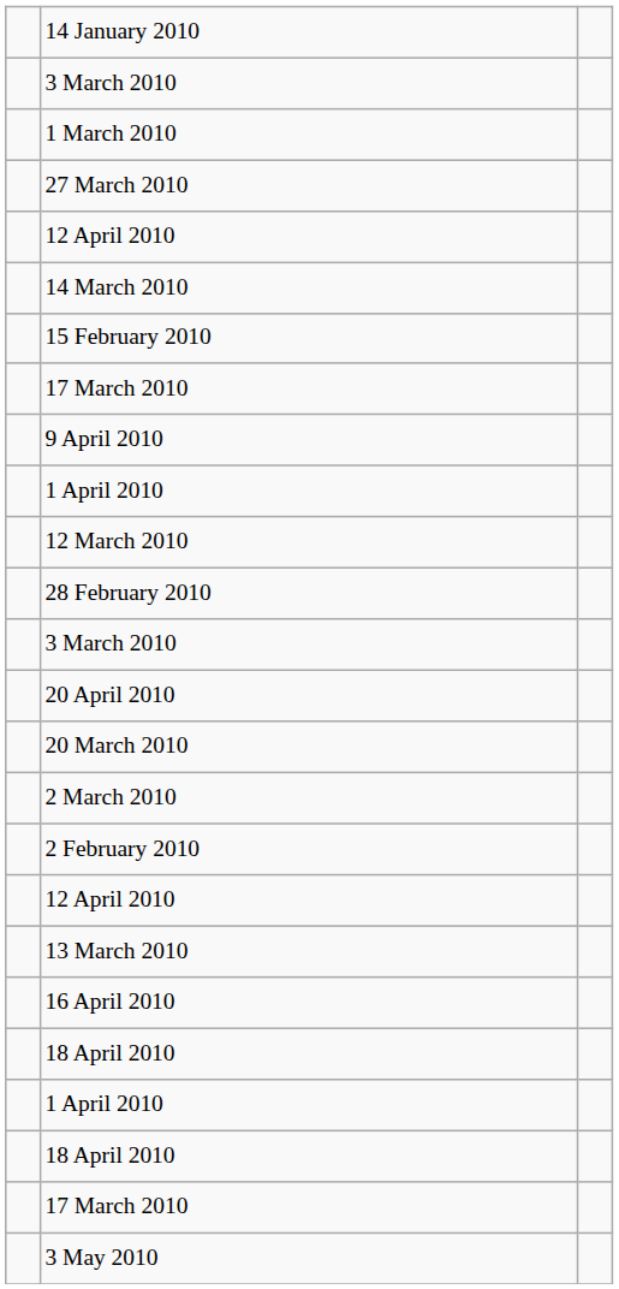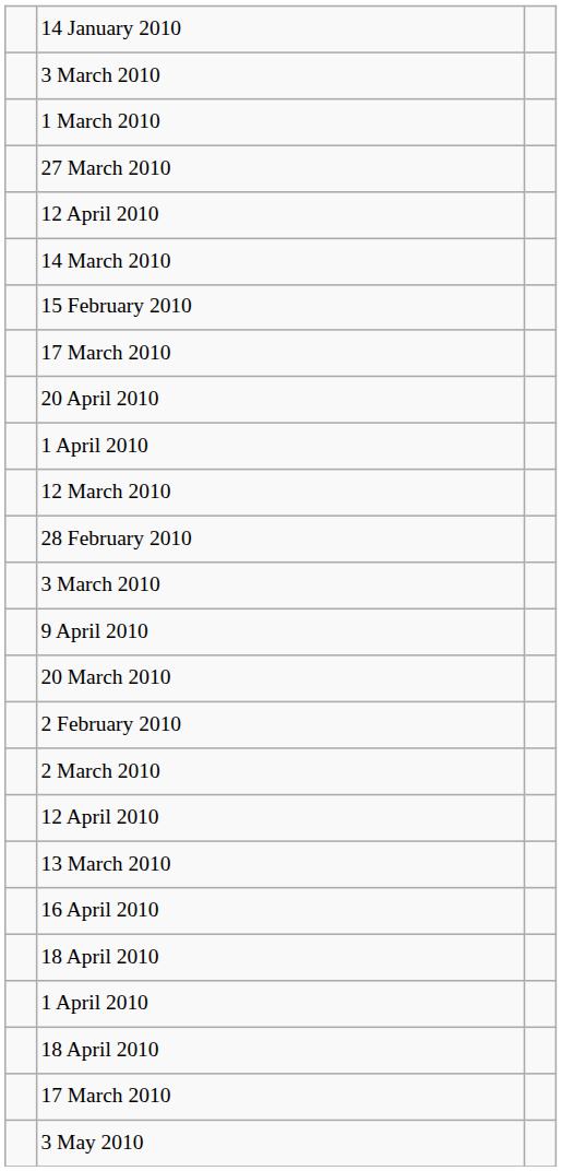 <table class="wikitable" style="font-size: 80%; float: left; width: 26em; margin-right: 1em; height: 700px">
 <tr>
 <td></td>
 <td>14 January 2010</td>
 <td></td>
 </tr>
 <tr>
 <td></td>
 <td>3 March 2010</td>
 <td></td>
 </tr>
 <tr>
 <td></td>
 <td>1 March 2010</td>
 <td></td>
 </tr>
 <tr>
 <td></td>
 <td>27 March 2010</td>
 <td></td>
 </tr>
 <tr>
 <td></td>
 <td>12 April 2010</td>
 <td></td>
 </tr>
 <tr>
 <td></td>
 <td>14 March 2010</td>
 <td></td>
 </tr>
 <tr>
 <td></td>
 <td>15 February 2010</td>
 <td></td>
 </tr>
 <tr>
 <td></td>
 <td>17 March 2010</td>
 <td></td>
 </tr>
 <tr>
 <td></td>
-<td>9 April 2010</td>
+<td>20 April 2010</td>
 <td></td>
 </tr>
 <tr>
 <td></td>
 <td>1 April 2010</td>
 <td></td>
 </tr>
 <tr>
 <td></td>
 <td>12 March 2010</td>
 <td></td>
 </tr>
 <tr>
 <td></td>
 <td>28 February 2010</td>
 <td></td>
 </tr>
 <tr>
 <td></td>
 <td>3 March 2010</td>
 <td></td>
 </tr>
 <tr>
 <td></td>
-<td>20 April 2010</td>
+<td>9 April 2010</td>
 <td></td>
 </tr>
 <tr>
 <td></td>
 <td>20 March 2010</td>
 <td></td>
 </tr>
 <tr>
 <td></td>
-<td>2 March 2010</td>
+<td>2 February 2010</td>
 <td></td>
 </tr>
 <tr>
 <td></td>
-<td>2 February 2010</td>
+<td>2 March 2010</td>
 <td></td>
 </tr>
 <tr>
 <td></td>
 <td>12 April 2010</td>
 <td></td>
 </tr>
 <tr>
 <td></td>
 <td>13 March 2010</td>
 <td></td>
 </tr>
 <tr>
 <td></td>
 <td>16 April 2010</td>
 <td></td>
 </tr>
 <tr>
 <td></td>
 <td>18 April 2010</td>
 <td></td>
 </tr>
 <tr>
 <td></td>
 <td>1 April 2010</td>
 <td></td>
 </tr>
 <tr>
 <td></td>
 <td>18 April 2010</td>
 <td></td>
 </tr>
 <tr>
 <td></td>
 <td>17 March 2010</td>
 <td></td>
 </tr>
 <tr>
 <td></td>
 <td>3 May 2010</td>
 <td></td>
 </tr>
 </table>
